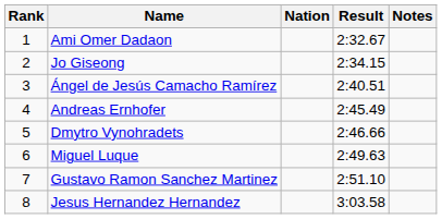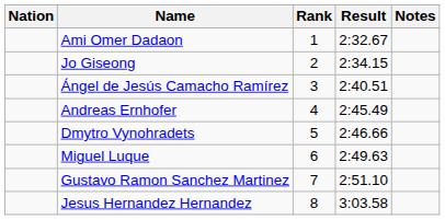 <table class="wikitable sortable" style="text-align:center">
 <tr>
+<th>Nation</th>
+<th>Name</th>
 <th>Rank</th>
-<th>Name</th>
-<th>Nation</th>
 <th>Result</th>
 <th>Notes</th>
 </tr>
 <tr>
+<td align="left"></td>
+<td align="left"><a href='#'>Ami Omer Dadaon</a></td>
 <td>1</td>
-<td align="left"><a href='#'>Ami Omer Dadaon</a></td>
-<td align="left"></td>
 <td>2:32.67</td>
 <td></td>
 </tr>
 <tr>
+<td align="left"></td>
+<td align="left"><a href='#'>Jo Giseong</a></td>
 <td>2</td>
-<td align="left"><a href='#'>Jo Giseong</a></td>
-<td align="left"></td>
 <td>2:34.15</td>
 <td></td>
 </tr>
 <tr>
+<td align="left"></td>
+<td align="left"><a href='#'>Ángel de Jesús Camacho Ramírez</a></td>
 <td>3</td>
-<td align="left"><a href='#'>Ángel de Jesús Camacho Ramírez</a></td>
-<td align="left"></td>
 <td>2:40.51</td>
 <td></td>
 </tr>
 <tr>
+<td align="left"></td>
+<td align="left"><a href='#'>Andreas Ernhofer</a></td>
 <td>4</td>
-<td align="left"><a href='#'>Andreas Ernhofer</a></td>
-<td align="left"></td>
 <td>2:45.49</td>
 <td></td>
 </tr>
 <tr>
+<td align="left"></td>
+<td align="left"><a href='#'>Dmytro Vynohradets</a></td>
 <td>5</td>
-<td align="left"><a href='#'>Dmytro Vynohradets</a></td>
-<td align="left"></td>
 <td>2:46.66</td>
 <td></td>
 </tr>
 <tr>
+<td align="left"></td>
+<td align="left"><a href='#'>Miguel Luque</a></td>
 <td>6</td>
-<td align="left"><a href='#'>Miguel Luque</a></td>
-<td align="left"></td>
 <td>2:49.63</td>
 <td></td>
 </tr>
 <tr>
+<td align="left"></td>
+<td align="left"><a href='#'>Gustavo Ramon Sanchez Martinez</a></td>
 <td>7</td>
-<td align="left"><a href='#'>Gustavo Ramon Sanchez Martinez</a></td>
-<td align="left"></td>
 <td>2:51.10</td>
 <td></td>
 </tr>
 <tr>
+<td align="left"></td>
+<td align="left"><a href='#'>Jesus Hernandez Hernandez</a></td>
 <td>8</td>
-<td align="left"><a href='#'>Jesus Hernandez Hernandez</a></td>
-<td align="left"></td>
 <td>3:03.58</td>
 <td></td>
 </tr>
 </table>
